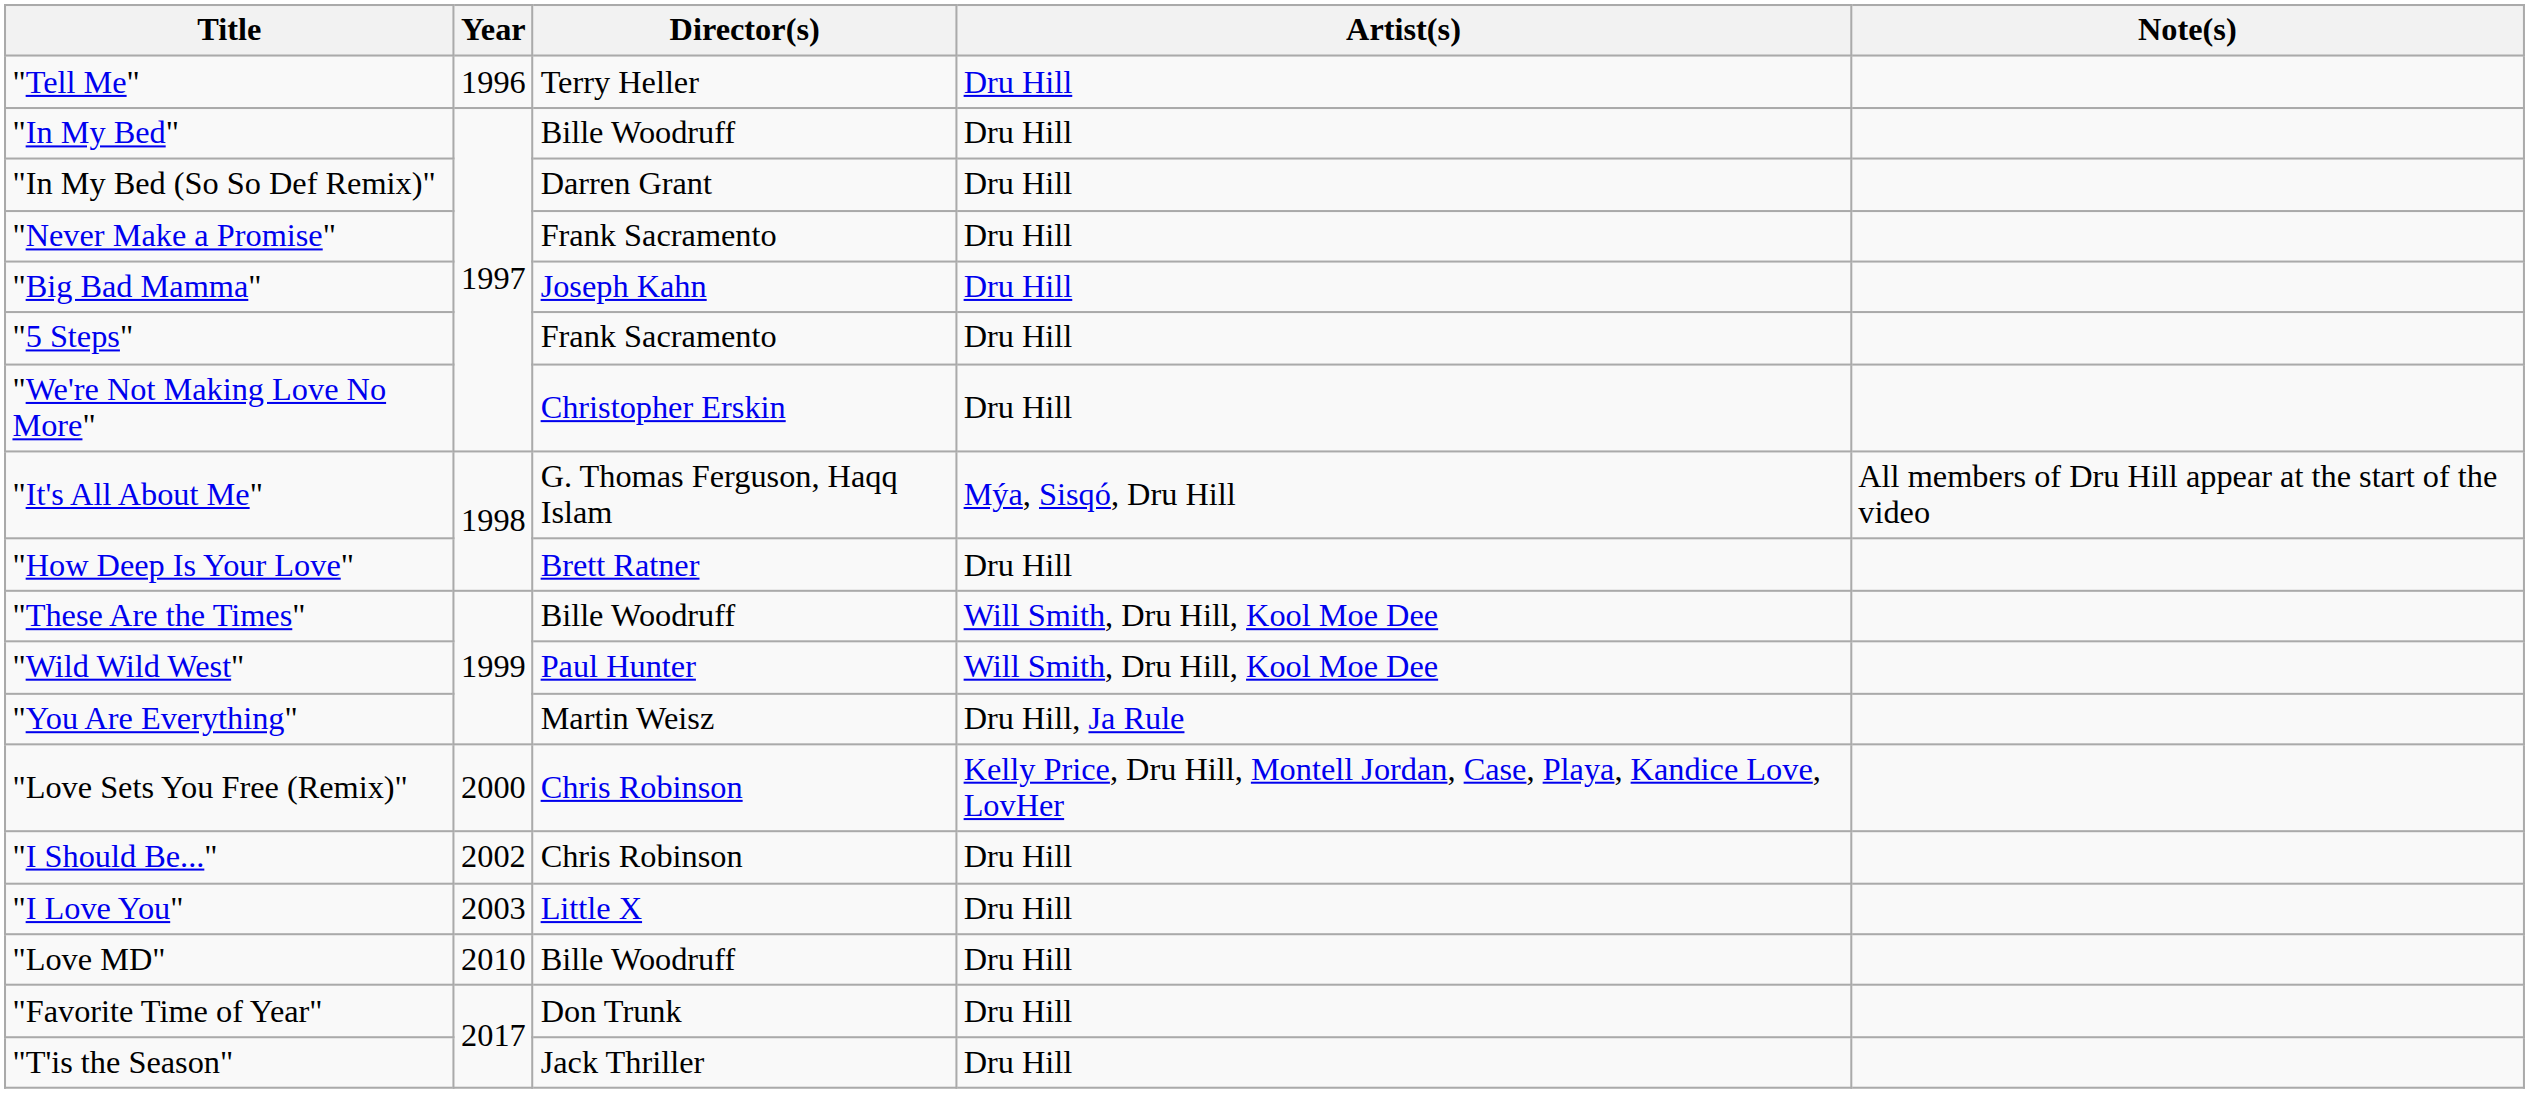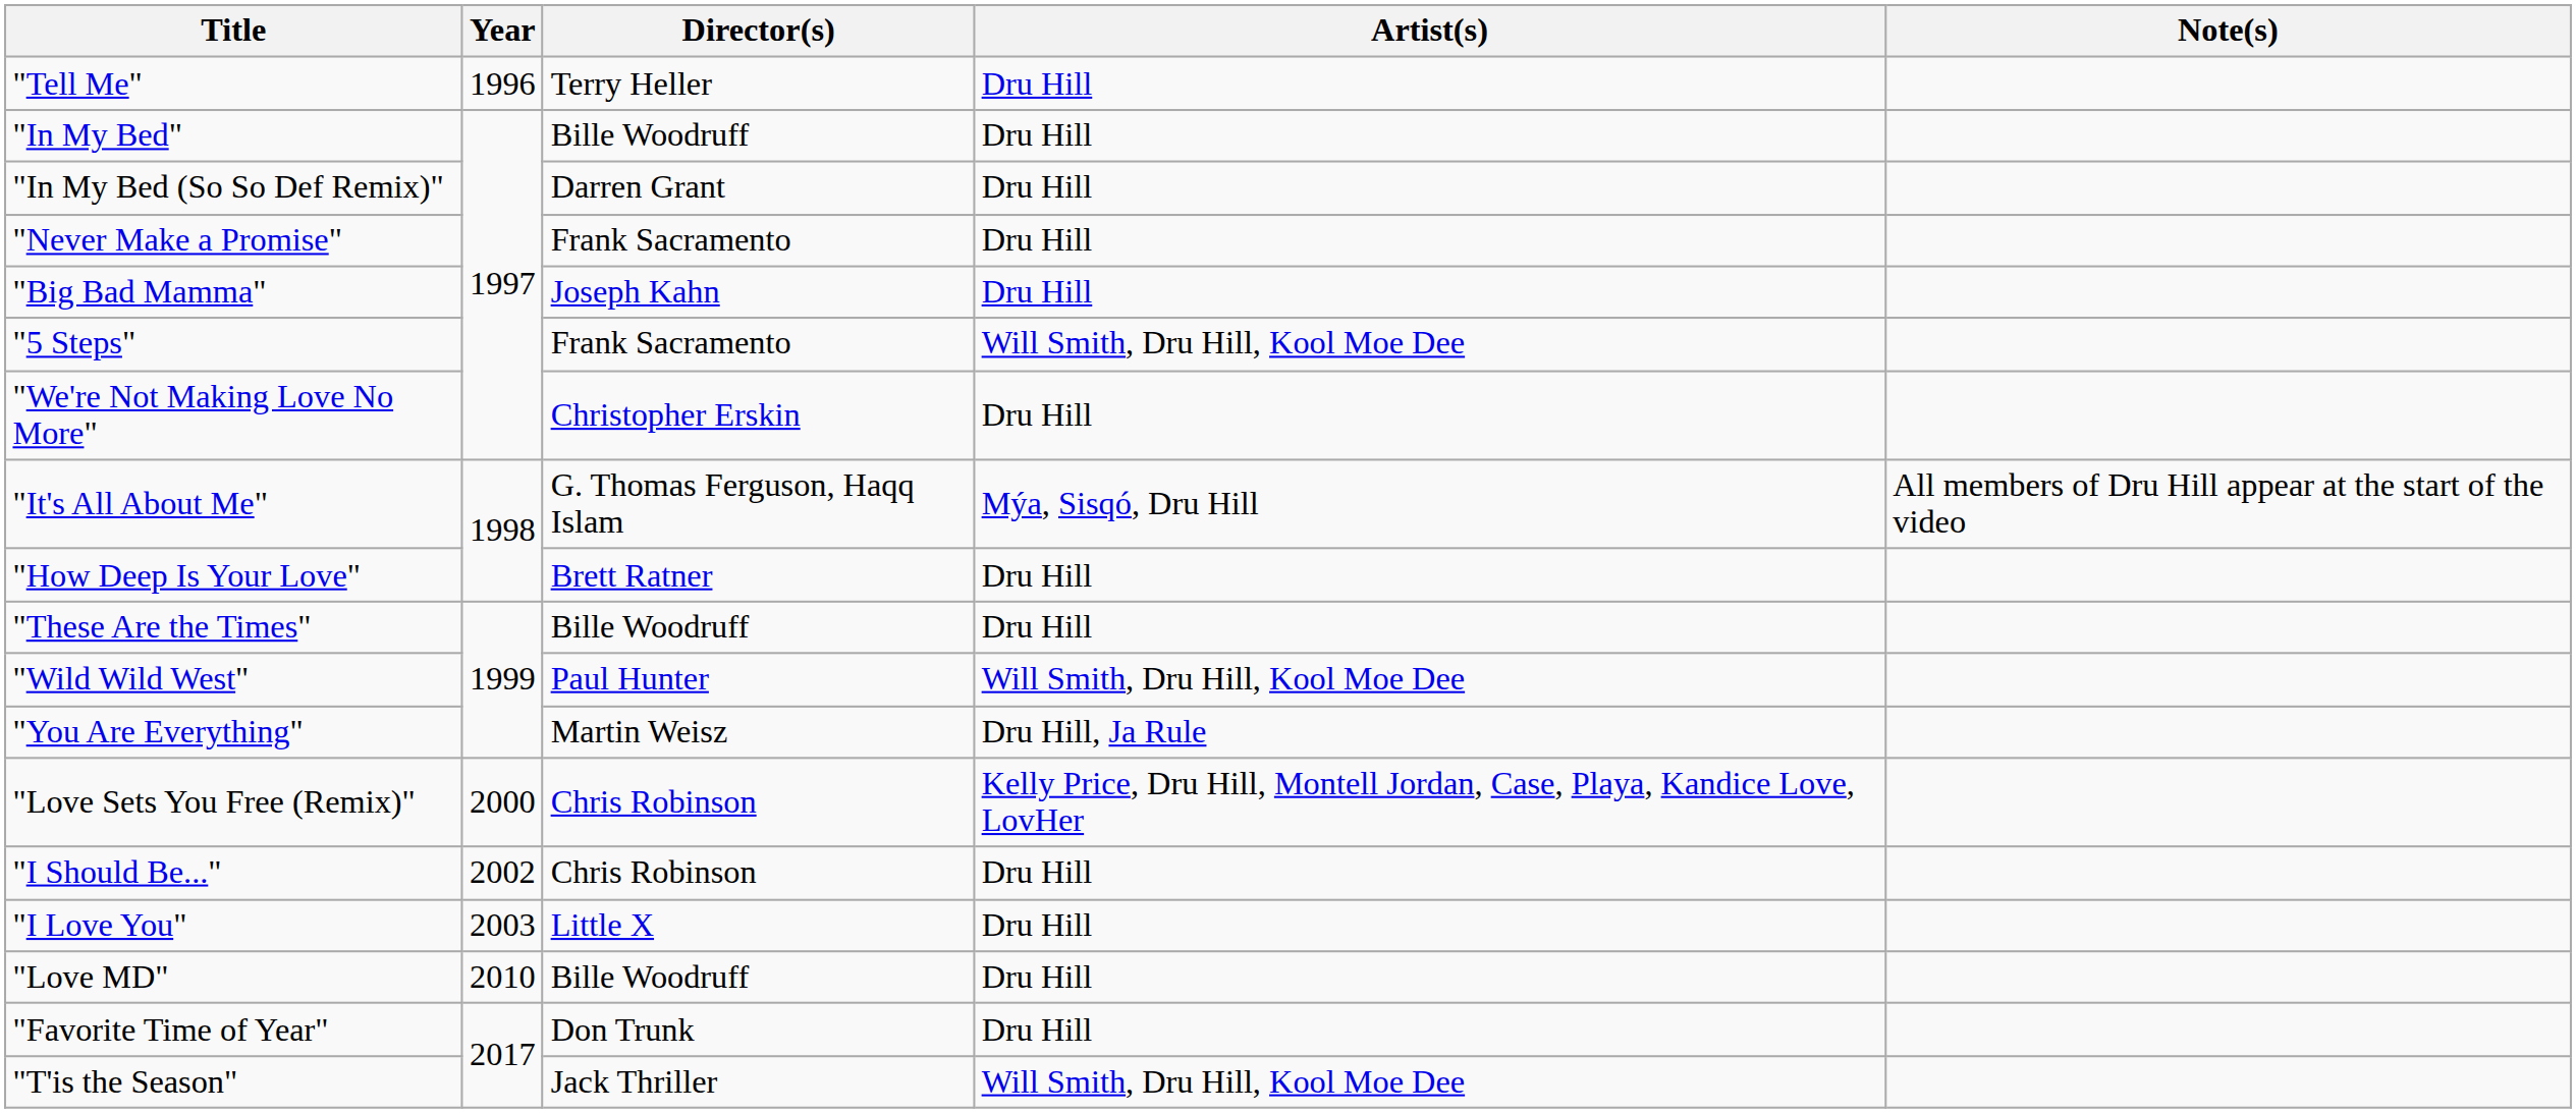 <table class="wikitable plainrowheaders sortable">
 <tr>
 <th scope="col">Title</th>
 <th scope="col">Year</th>
 <th scope="col">Director(s)</th>
 <th scope="col">Artist(s)</th>
 <th scope="col">Note(s)</th>
 </tr>
 <tr>
 <td>"<a href='#'>Tell Me</a>"</td>
 <td align="center">1996</td>
 <td>Terry Heller</td>
 <td><a href='#'>Dru Hill</a></td>
 <td></td>
 </tr>
 <tr>
 <td>"<a href='#'>In My Bed</a>"</td>
 <td rowspan="6" align="center">1997</td>
 <td>Bille Woodruff</td>
 <td>Dru Hill</td>
 <td></td>
 </tr>
 <tr>
 <td>"In My Bed (So So Def Remix)"</td>
 <td>Darren Grant</td>
 <td>Dru Hill</td>
 <td></td>
 </tr>
 <tr>
 <td>"<a href='#'>Never Make a Promise</a>"</td>
 <td>Frank Sacramento</td>
 <td>Dru Hill</td>
 <td></td>
 </tr>
 <tr>
 <td>"<a href='#'>Big Bad Mamma</a>"</td>
 <td><a href='#'>Joseph Kahn</a></td>
 <td><a href='#'>Dru Hill</a></td>
 <td></td>
 </tr>
 <tr>
 <td>"<a href='#'>5 Steps</a>"</td>
 <td>Frank Sacramento</td>
-<td>Dru Hill</td>
+<td><a href='#'>Will Smith</a>, Dru Hill, <a href='#'>Kool Moe Dee</a></td>
 <td></td>
 </tr>
 <tr>
 <td>"<a href='#'>We're Not Making Love No More</a>"</td>
 <td><a href='#'>Christopher Erskin</a></td>
 <td>Dru Hill</td>
 <td></td>
 </tr>
 <tr>
 <td>"<a href='#'>It's All About Me</a>"</td>
 <td rowspan="2" align="center">1998</td>
 <td>G. Thomas Ferguson, Haqq Islam</td>
 <td><a href='#'>Mýa</a>, <a href='#'>Sisqó</a>, Dru Hill</td>
 <td>All members of Dru Hill appear at the start of the video</td>
 </tr>
 <tr>
 <td>"<a href='#'>How Deep Is Your Love</a>"</td>
 <td><a href='#'>Brett Ratner</a></td>
 <td>Dru Hill</td>
 <td></td>
 </tr>
 <tr>
 <td>"<a href='#'>These Are the Times</a>"</td>
 <td rowspan="3" align="center">1999</td>
 <td>Bille Woodruff</td>
-<td><a href='#'>Will Smith</a>, Dru Hill, <a href='#'>Kool Moe Dee</a></td>
+<td>Dru Hill</td>
 <td></td>
 </tr>
 <tr>
 <td>"<a href='#'>Wild Wild West</a>"</td>
 <td><a href='#'>Paul Hunter</a></td>
 <td><a href='#'>Will Smith</a>, Dru Hill, <a href='#'>Kool Moe Dee</a></td>
 <td></td>
 </tr>
 <tr>
 <td>"<a href='#'>You Are Everything</a>"</td>
 <td>Martin Weisz</td>
 <td>Dru Hill, <a href='#'>Ja Rule</a></td>
 <td></td>
 </tr>
 <tr>
 <td>"Love Sets You Free (Remix)"</td>
 <td>2000</td>
 <td><a href='#'>Chris Robinson</a></td>
 <td><a href='#'>Kelly Price</a>, Dru Hill, <a href='#'>Montell Jordan</a>, <a href='#'>Case</a>, <a href='#'>Playa</a>, <a href='#'>Kandice Love</a>, <a href='#'>LovHer</a></td>
 <td></td>
 </tr>
 <tr>
 <td>"<a href='#'>I Should Be...</a>"</td>
 <td align="center">2002</td>
 <td>Chris Robinson</td>
 <td>Dru Hill</td>
 <td></td>
 </tr>
 <tr>
 <td>"<a href='#'>I Love You</a>"</td>
 <td align="center">2003</td>
 <td><a href='#'>Little X</a></td>
 <td>Dru Hill</td>
 <td></td>
 </tr>
 <tr>
 <td>"Love MD"</td>
 <td align="center">2010</td>
 <td>Bille Woodruff</td>
 <td>Dru Hill</td>
 <td></td>
 </tr>
 <tr>
 <td>"Favorite Time of Year"</td>
 <td rowspan="2" align="center">2017</td>
 <td>Don Trunk</td>
 <td>Dru Hill</td>
 <td></td>
 </tr>
 <tr>
 <td>"T'is the Season"</td>
 <td>Jack Thriller</td>
-<td>Dru Hill</td>
+<td><a href='#'>Will Smith</a>, Dru Hill, <a href='#'>Kool Moe Dee</a></td>
 <td></td>
 </tr>
 </table>
